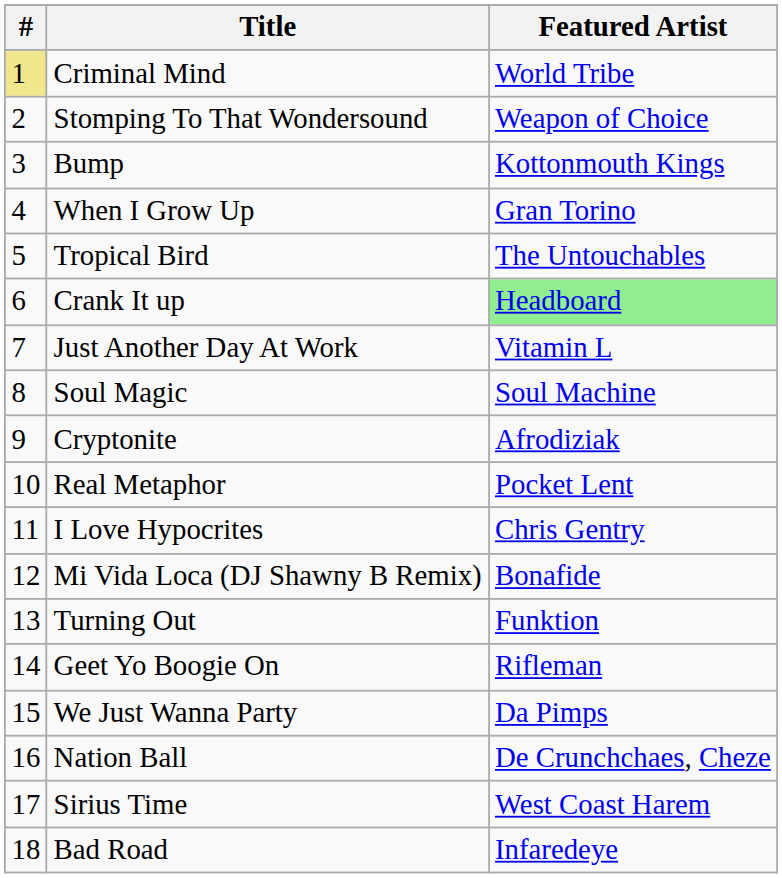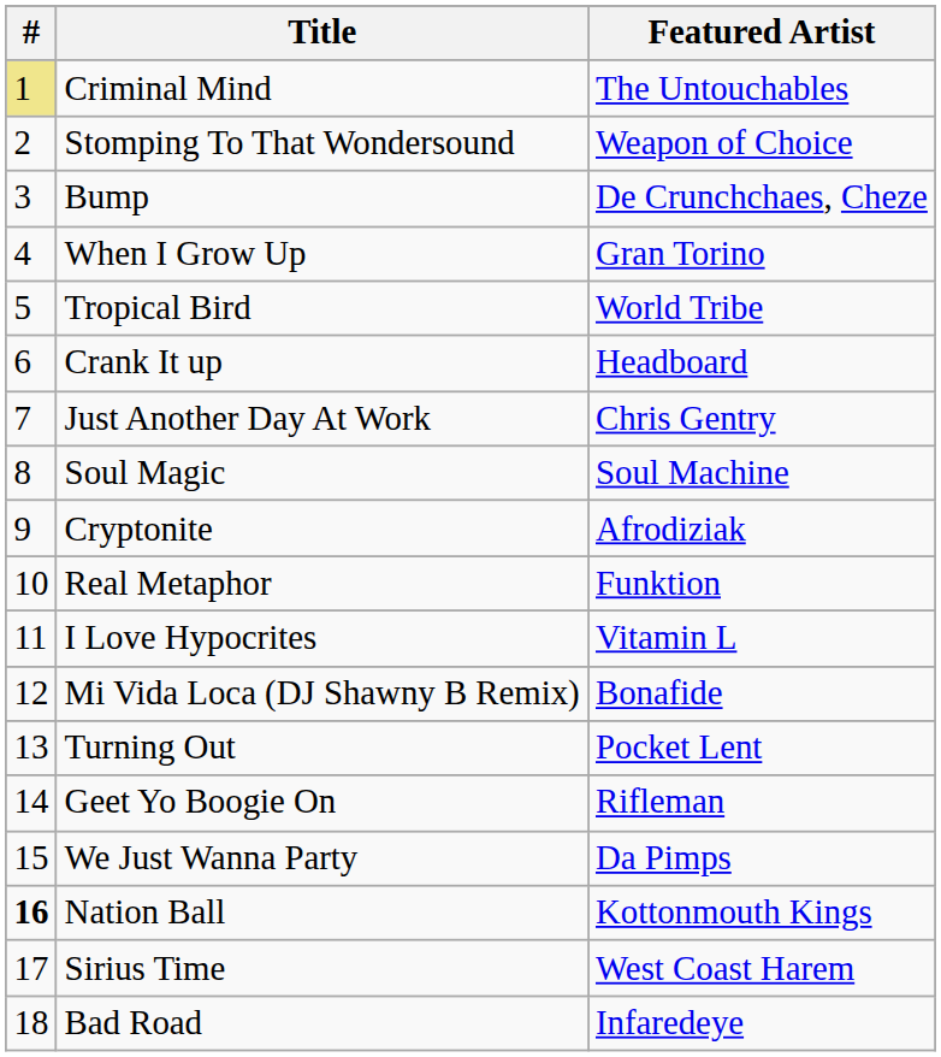 <table class="wikitable">
 <tr>
 </tr>
 <tr>
 <th align="center">#</th>
 <th align="center">Title</th>
 <th align="center">Featured Artist</th>
 </tr>
 <tr>
 <td style="background: khaki;">1</td>
 <td>Criminal Mind</td>
-<td><a href='#'>World Tribe</a></td>
+<td><a href='#'>The Untouchables</a></td>
 </tr>
 <tr>
 <td>2</td>
 <td>Stomping To That Wondersound</td>
 <td><a href='#'>Weapon of Choice</a></td>
 </tr>
 <tr>
 <td>3</td>
 <td>Bump</td>
-<td><a href='#'>Kottonmouth Kings</a></td>
+<td><a href='#'>De Crunchchaes</a>, <a href='#'>Cheze</a></td>
 </tr>
 <tr>
 <td>4</td>
 <td>When I Grow Up</td>
 <td><a href='#'>Gran Torino</a></td>
 </tr>
 <tr>
 <td>5</td>
 <td>Tropical Bird</td>
-<td><a href='#'>The Untouchables</a></td>
+<td><a href='#'>World Tribe</a></td>
 </tr>
 <tr>
 <td>6</td>
 <td>Crank It up</td>
-<td style="background: lightgreen;"><a href='#'>Headboard</a></td>
+<td><a href='#'>Headboard</a></td>
 </tr>
 <tr>
 <td>7</td>
 <td>Just Another Day At Work</td>
-<td><a href='#'>Vitamin L</a></td>
+<td><a href='#'>Chris Gentry</a></td>
 </tr>
 <tr>
 <td>8</td>
 <td>Soul Magic</td>
 <td><a href='#'>Soul Machine</a></td>
 </tr>
 <tr>
 <td>9</td>
 <td>Cryptonite</td>
 <td><a href='#'>Afrodiziak</a></td>
 </tr>
 <tr>
 <td>10</td>
 <td>Real Metaphor</td>
-<td><a href='#'>Pocket Lent</a></td>
+<td><a href='#'>Funktion</a></td>
 </tr>
 <tr>
 <td>11</td>
 <td>I Love Hypocrites</td>
-<td><a href='#'>Chris Gentry</a></td>
+<td><a href='#'>Vitamin L</a></td>
 </tr>
 <tr>
 <td>12</td>
 <td>Mi Vida Loca (DJ Shawny B Remix)</td>
 <td><a href='#'>Bonafide</a></td>
 </tr>
 <tr>
 <td>13</td>
 <td>Turning Out</td>
-<td><a href='#'>Funktion</a></td>
+<td><a href='#'>Pocket Lent</a></td>
 </tr>
 <tr>
 <td>14</td>
 <td>Geet Yo Boogie On</td>
 <td><a href='#'>Rifleman</a></td>
 </tr>
 <tr>
 <td>15</td>
 <td>We Just Wanna Party</td>
 <td><a href='#'>Da Pimps</a></td>
 </tr>
 <tr>
-<td>16</td>
+<td><strong>16</strong></td>
 <td>Nation Ball</td>
-<td><a href='#'>De Crunchchaes</a>, <a href='#'>Cheze</a></td>
+<td><a href='#'>Kottonmouth Kings</a></td>
 </tr>
 <tr>
 <td>17</td>
 <td>Sirius Time</td>
 <td><a href='#'>West Coast Harem</a></td>
 </tr>
 <tr>
 <td>18</td>
 <td>Bad Road</td>
 <td><a href='#'>Infaredeye</a></td>
 </tr>
 </table>
